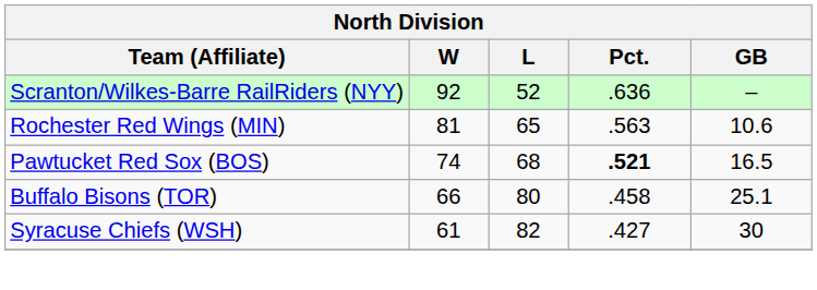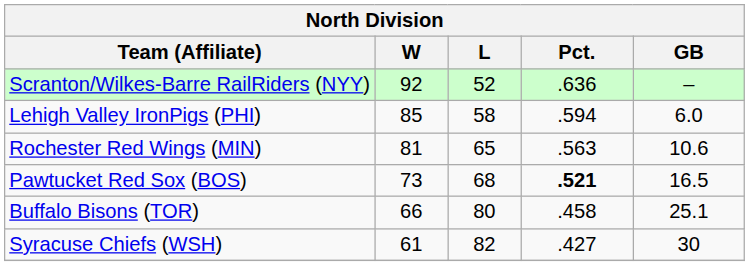 <table class="wikitable">
 <tr>
 <th colspan="5">North Division</th>
 </tr>
 <tr>
 <th width="50%">Team (Affiliate)</th>
 <th>W</th>
 <th>L</th>
 <th>Pct.</th>
 <th>GB</th>
 </tr>
 <tr align=center bgcolor=ccffcc>
 <td align=left><a href='#'>Scranton/Wilkes-Barre RailRiders</a> (<a href='#'>NYY</a>)</td>
 <td>92</td>
 <td>52</td>
 <td>.636</td>
 <td>–</td>
 </tr>
 <tr align=center>
+<td align=left><a href='#'>Lehigh Valley IronPigs</a> (<a href='#'>PHI</a>)</td>
+<td>85</td>
+<td>58</td>
+<td>.594</td>
+<td>6.0</td>
+</tr>
+<tr align=center>
 <td align=left><a href='#'>Rochester Red Wings</a> (<a href='#'>MIN</a>)</td>
 <td>81</td>
 <td>65</td>
 <td>.563</td>
 <td>10.6</td>
 </tr>
 <tr align=center>
 <td align=left><a href='#'>Pawtucket Red Sox</a> (<a href='#'>BOS</a>)</td>
-<td>74</td>
+<td>73</td>
 <td>68</td>
 <td><strong>.521</strong></td>
 <td>16.5</td>
 </tr>
 <tr align=center>
 <td align=left><a href='#'>Buffalo Bisons</a> (<a href='#'>TOR</a>)</td>
 <td>66</td>
 <td>80</td>
 <td>.458</td>
 <td>25.1</td>
 </tr>
 <tr align=center>
 <td align=left><a href='#'>Syracuse Chiefs</a> (<a href='#'>WSH</a>)</td>
 <td>61</td>
 <td>82</td>
 <td>.427</td>
 <td>30</td>
 </tr>
 <tr align=center>
 </tr>
 </table>
